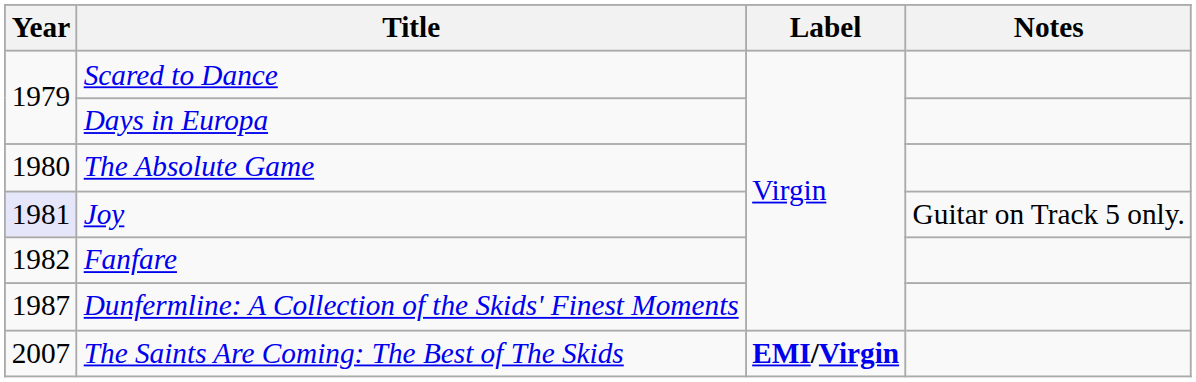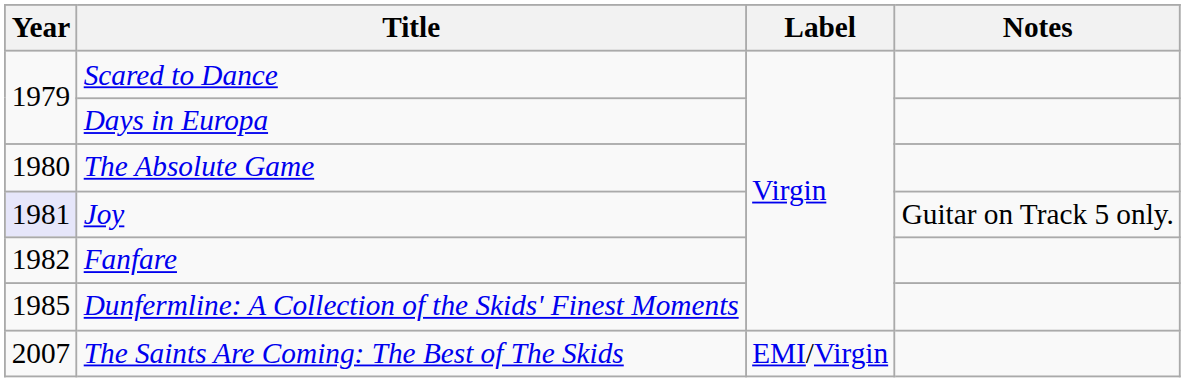 <table class="wikitable">
 <tr>
 <th><strong>Year</strong></th>
 <th><strong>Title</strong></th>
 <th><strong>Label</strong></th>
 <th><strong>Notes</strong></th>
 </tr>
 <tr>
 <td rowspan=2>1979</td>
 <td><em><a href='#'>Scared to Dance</a></em></td>
 <td rowspan=6><a href='#'>Virgin</a></td>
 <td></td>
 </tr>
 <tr>
 <td><em><a href='#'>Days in Europa</a></em></td>
 <td></td>
 </tr>
 <tr>
 <td>1980</td>
 <td><em><a href='#'>The Absolute Game</a></em></td>
 <td></td>
 </tr>
 <tr>
 <td style="background: lavender;">1981</td>
 <td><em><a href='#'>Joy</a></em></td>
 <td>Guitar on Track 5 only.</td>
 </tr>
 <tr>
 <td>1982</td>
 <td><em><a href='#'>Fanfare</a></em></td>
 <td></td>
 </tr>
 <tr>
-<td>1987</td>
+<td>1985</td>
 <td><em><a href='#'>Dunfermline: A Collection of the Skids' Finest Moments</a></em></td>
 <td></td>
 </tr>
 <tr>
 <td>2007</td>
 <td><em><a href='#'>The Saints Are Coming: The Best of The Skids</a></em></td>
-<td><strong><a href='#'>EMI</a>/<a href='#'>Virgin</a></strong></td>
+<td><a href='#'>EMI</a>/<a href='#'>Virgin</a></td>
 <td></td>
 </tr>
 </table>
